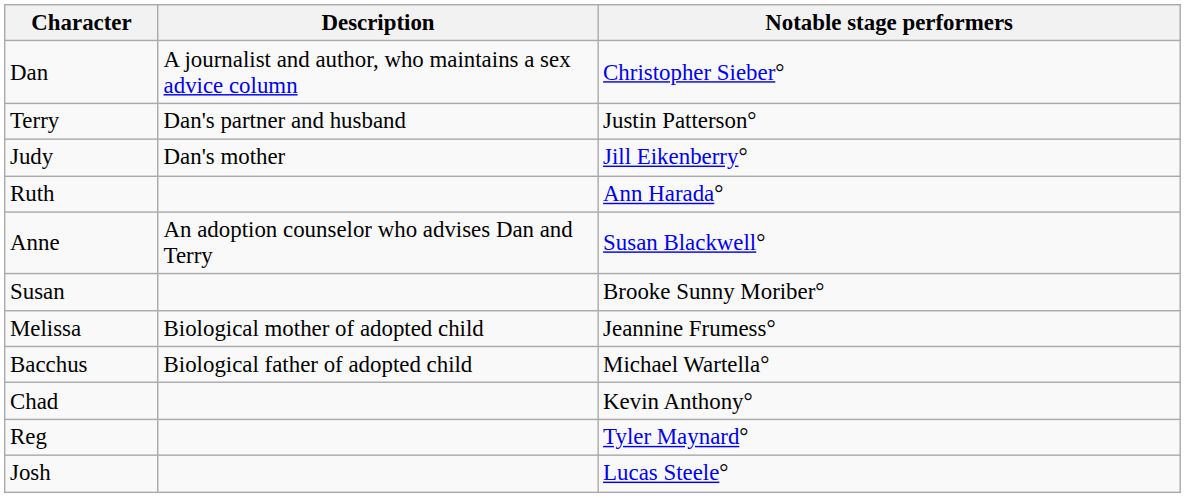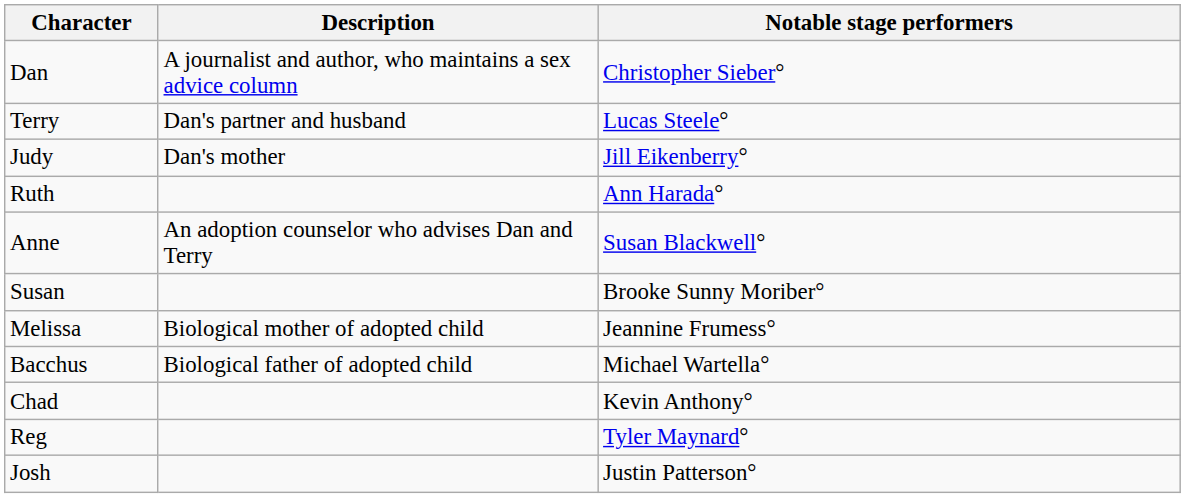 <table class="wikitable">
 <tr>
 <th width="100"><strong>Character</strong></th>
 <th width="300"><strong>Description</strong></th>
 <th width="400"><strong>Notable stage performers</strong></th>
 </tr>
 <tr>
 <td>Dan</td>
 <td>A journalist and author, who maintains a sex <a href='#'>advice column</a></td>
 <td><a href='#'>Christopher Sieber</a>°</td>
 </tr>
 <tr>
 <td>Terry</td>
 <td>Dan's partner and husband</td>
-<td>Justin Patterson°</td>
+<td><a href='#'>Lucas Steele</a>°</td>
 </tr>
 <tr>
 <td>Judy</td>
 <td>Dan's mother</td>
 <td><a href='#'>Jill Eikenberry</a>°</td>
 </tr>
 <tr>
 <td>Ruth</td>
 <td></td>
 <td><a href='#'>Ann Harada</a>°</td>
 </tr>
 <tr>
 <td>Anne</td>
 <td>An adoption counselor who advises Dan and Terry</td>
 <td><a href='#'>Susan Blackwell</a>°</td>
 </tr>
 <tr>
 <td>Susan</td>
 <td></td>
 <td>Brooke Sunny Moriber°</td>
 </tr>
 <tr>
 <td>Melissa</td>
 <td>Biological mother of adopted child</td>
 <td>Jeannine Frumess°</td>
 </tr>
 <tr>
 <td>Bacchus</td>
 <td>Biological father of adopted child</td>
 <td>Michael Wartella°</td>
 </tr>
 <tr>
 <td>Chad</td>
 <td></td>
 <td>Kevin Anthony°</td>
 </tr>
 <tr>
 <td>Reg</td>
 <td></td>
 <td><a href='#'>Tyler Maynard</a>°</td>
 </tr>
 <tr>
 <td>Josh</td>
 <td></td>
-<td><a href='#'>Lucas Steele</a>°</td>
+<td>Justin Patterson°</td>
 </tr>
 </table>
